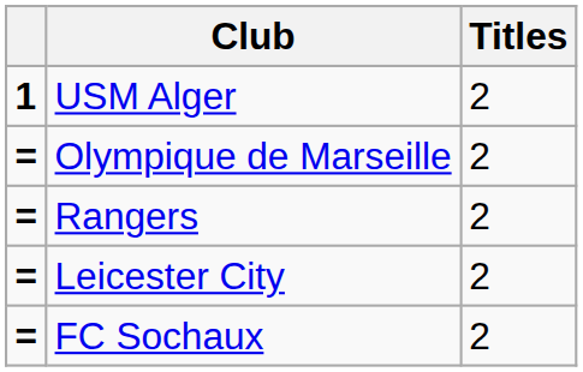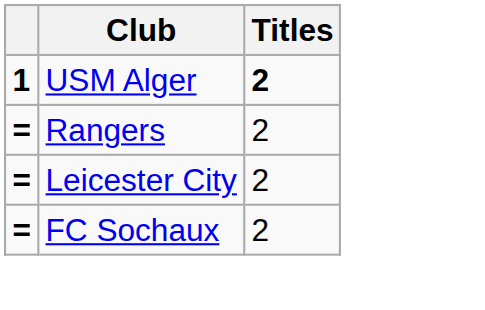 <table class="wikitable plainrowheaders sortable" style="text-align:left;font-size:95%">
 <tr>
 <th></th>
 <th>Club</th>
 <th>Titles</th>
 </tr>
 <tr>
 <td style="font-weight:bold;">1</td>
 <td> <a href='#'>USM Alger</a></td>
-<td>2</td>
-</tr>
-<tr>
-<td style="font-weight:bold;">=</td>
-<td> <a href='#'>Olympique de Marseille</a></td>
-<td>2</td>
+<td><strong>2</strong></td>
 </tr>
 <tr>
 <td style="font-weight:bold;">=</td>
 <td> <a href='#'>Rangers</a></td>
 <td>2</td>
 </tr>
 <tr>
 <td style="font-weight:bold;">=</td>
 <td> <a href='#'>Leicester City</a></td>
 <td>2</td>
 </tr>
 <tr>
 <td style="font-weight:bold;">=</td>
 <td> <a href='#'>FC Sochaux</a></td>
 <td>2</td>
 </tr>
 </table>
